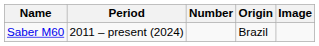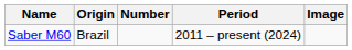 <table class="wikitable mw-collapsible mw-collapsed">
 <tr>
 <th>Name</th>
+<th>Origin</th>
+<th>Number</th>
 <th>Period</th>
-<th>Number</th>
-<th>Origin</th>
 <th>Image</th>
 </tr>
 <tr>
 <td><a href='#'>Saber M60</a></td>
+<td>Brazil</td>
+<td></td>
 <td>2011 – present (2024)</td>
-<td></td>
-<td>Brazil</td>
 <td></td>
 </tr>
 </table>
